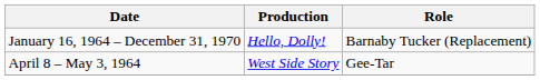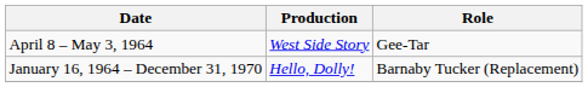 <table class="wikitable sortable">
 <tr>
 <th>Date</th>
 <th>Production</th>
 <th>Role</th>
 </tr>
 <tr>
+<td>April 8 – May 3, 1964</td>
+<td><em><a href='#'>West Side Story</a></em></td>
+<td>Gee-Tar</td>
+</tr>
+<tr>
 <td>January 16, 1964 – December 31, 1970</td>
 <td><em><a href='#'>Hello, Dolly!</a></em></td>
 <td>Barnaby Tucker (Replacement)</td>
 </tr>
 <tr>
-<td>April 8 – May 3, 1964</td>
-<td><em><a href='#'>West Side Story</a></em></td>
-<td>Gee-Tar</td>
-</tr>
-<tr>
 </tr>
 </table>
